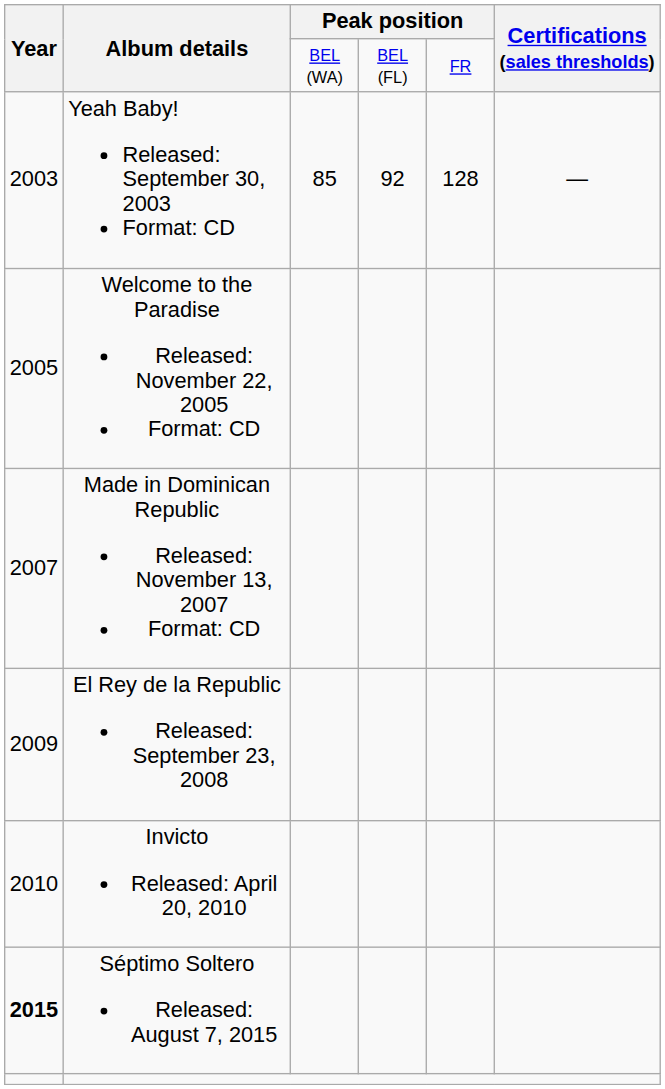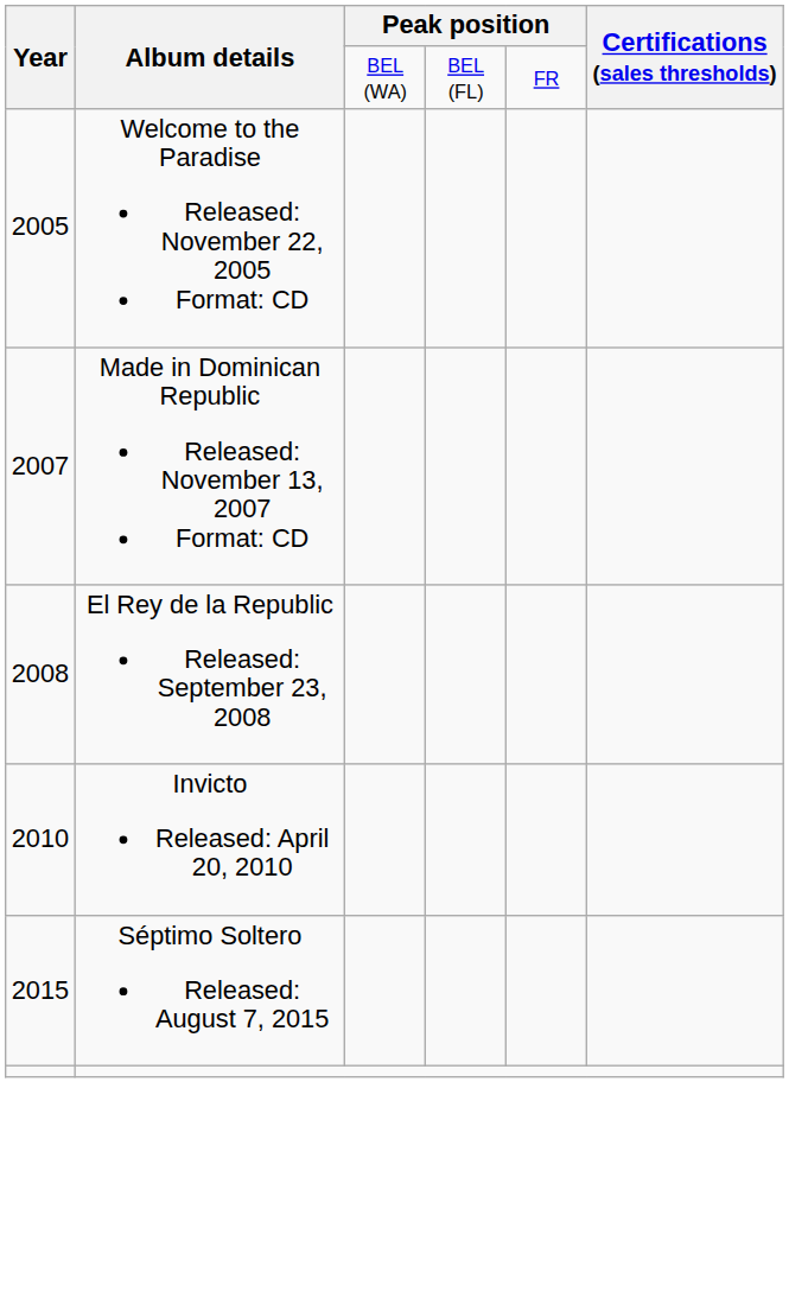 <table class="wikitable" style=text-align:center;>
 <tr>
 <th rowspan="2" width="3">Year</th>
 <th width="160" rowspan="2">Album details</th>
 <th colspan="3">Peak position</th>
 <th rowspan="2"><a href='#'>Certifications</a><br><small>(<a href='#'>sales thresholds</a>)</small></th>
 </tr>
 <tr>
 <td style="width:3em;font-size:90%"><small><a href='#'>BEL</a> <br>(WA)<br></small></td>
 <td style="width:3em;font-size:90%"><small><a href='#'>BEL</a> <br>(FL) <br> </small></td>
 <td style="width:3em;font-size:90%"><small><a href='#'>FR</a><br> </small></td>
-</tr>
-<tr>
-<td>2003</td>
-<td align="left">Yeah Baby!<br><ul><li>Released:  September 30, 2003</li><li>Format: CD</li></ul></td>
-<td align="center">85</td>
-<td align="center">92</td>
-<td align="center">128</td>
-<td align="center">—</td>
 </tr>
 <tr>
 <td>2005</td>
 <td>Welcome to the Paradise<br><ul><li>Released: November 22, 2005</li><li>Format: CD</li></ul></td>
 <td></td>
 <td></td>
 <td></td>
 <td></td>
 </tr>
 <tr>
 <td>2007</td>
 <td>Made in Dominican Republic<br><ul><li>Released:  November 13, 2007</li><li>Format: CD</li></ul></td>
 <td></td>
 <td></td>
 <td></td>
 <td></td>
 </tr>
 <tr>
-<td>2009</td>
+<td>2008</td>
 <td>El Rey de la Republic<br><ul><li>Released: September 23, 2008</li></ul></td>
 <td></td>
 <td></td>
 <td></td>
 <td></td>
 </tr>
 <tr>
 <td>2010</td>
 <td>Invicto<br><ul><li>Released: April 20, 2010</li></ul></td>
 <td></td>
 <td></td>
 <td></td>
 <td></td>
 </tr>
 <tr>
-<td><strong>2015</strong></td>
+<td>2015</td>
 <td>Séptimo Soltero<br><ul><li>Released: August 7, 2015</li></ul></td>
 <td></td>
 <td></td>
 <td></td>
 <td></td>
 </tr>
 <tr>
 <td></td>
 </tr>
 </table>
